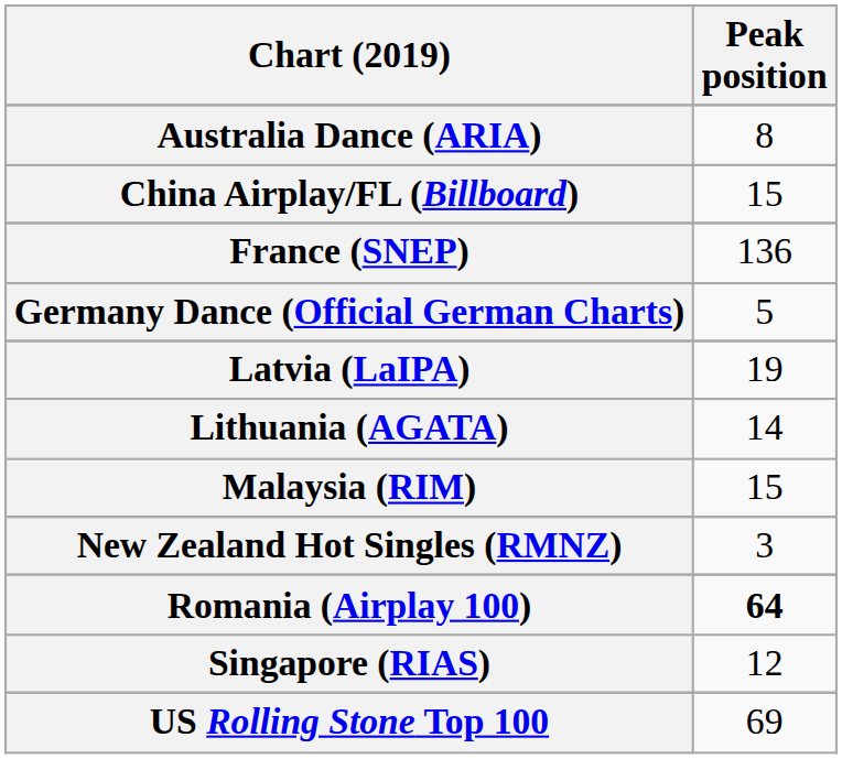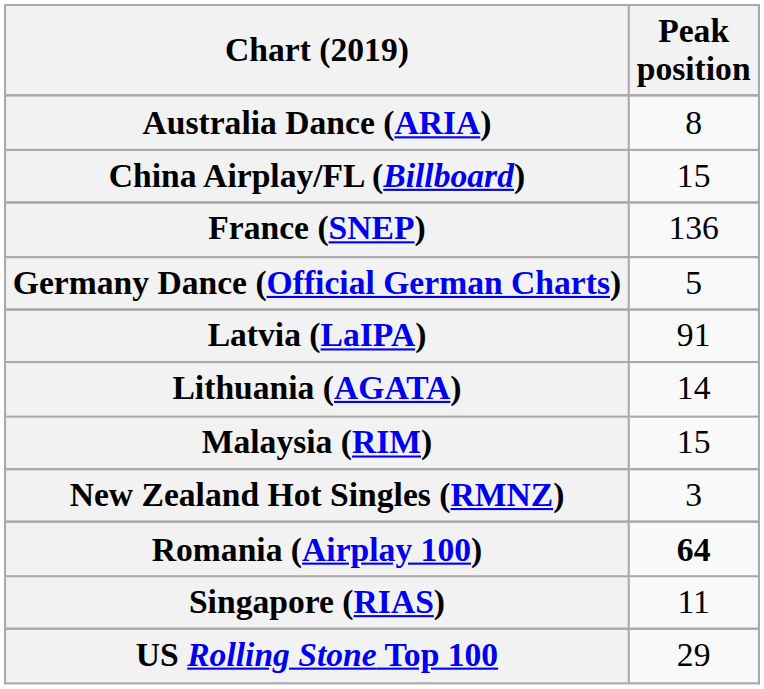 <table class="wikitable sortable plainrowheaders" style="text-align:center">
 <tr>
 <th scope="col">Chart (2019)</th>
 <th scope="col">Peak<br>position</th>
 </tr>
 <tr>
 </tr>
 <tr>
 <th scope="row">Australia Dance (<a href='#'>ARIA</a>)</th>
 <td>8</td>
 </tr>
 <tr>
 </tr>
 <tr>
 </tr>
 <tr>
 </tr>
 <tr>
 </tr>
 <tr>
 </tr>
 <tr>
 </tr>
 <tr>
 <th scope="row">China Airplay/FL (<em><a href='#'>Billboard</a></em>)</th>
 <td>15</td>
 </tr>
 <tr>
 </tr>
 <tr>
 </tr>
 <tr>
 <th scope="row">France (<a href='#'>SNEP</a>)</th>
 <td>136</td>
 </tr>
 <tr>
 </tr>
 <tr>
 <th scope="row">Germany Dance (<a href='#'>Official German Charts</a>)</th>
 <td>5</td>
 </tr>
 <tr>
 </tr>
 <tr>
 </tr>
 <tr>
 </tr>
 <tr>
 </tr>
 <tr>
 <th scope="row">Latvia (<a href='#'>LaIPA</a>)</th>
-<td>19</td>
+<td>91</td>
 </tr>
 <tr>
 <th scope="row">Lithuania (<a href='#'>AGATA</a>)</th>
 <td>14</td>
 </tr>
 <tr>
 <th scope="row">Malaysia (<a href='#'>RIM</a>)</th>
 <td>15</td>
 </tr>
 <tr>
 </tr>
 <tr>
 <th scope="row">New Zealand Hot Singles (<a href='#'>RMNZ</a>)</th>
 <td>3</td>
 </tr>
 <tr>
 </tr>
 <tr>
 <th scope="row">Romania (<a href='#'>Airplay 100</a>)</th>
 <td><strong>64</strong></td>
 </tr>
 <tr>
 <th scope="row">Singapore (<a href='#'>RIAS</a>)</th>
-<td>12</td>
+<td>11</td>
 </tr>
 <tr>
 </tr>
 <tr>
 </tr>
 <tr>
 </tr>
 <tr>
 </tr>
 <tr>
 </tr>
 <tr>
 </tr>
 <tr>
 </tr>
 <tr>
 <th scope="row">US <a href='#'><em>Rolling Stone</em> Top 100</a></th>
-<td>69</td>
+<td>29</td>
 </tr>
 </table>
